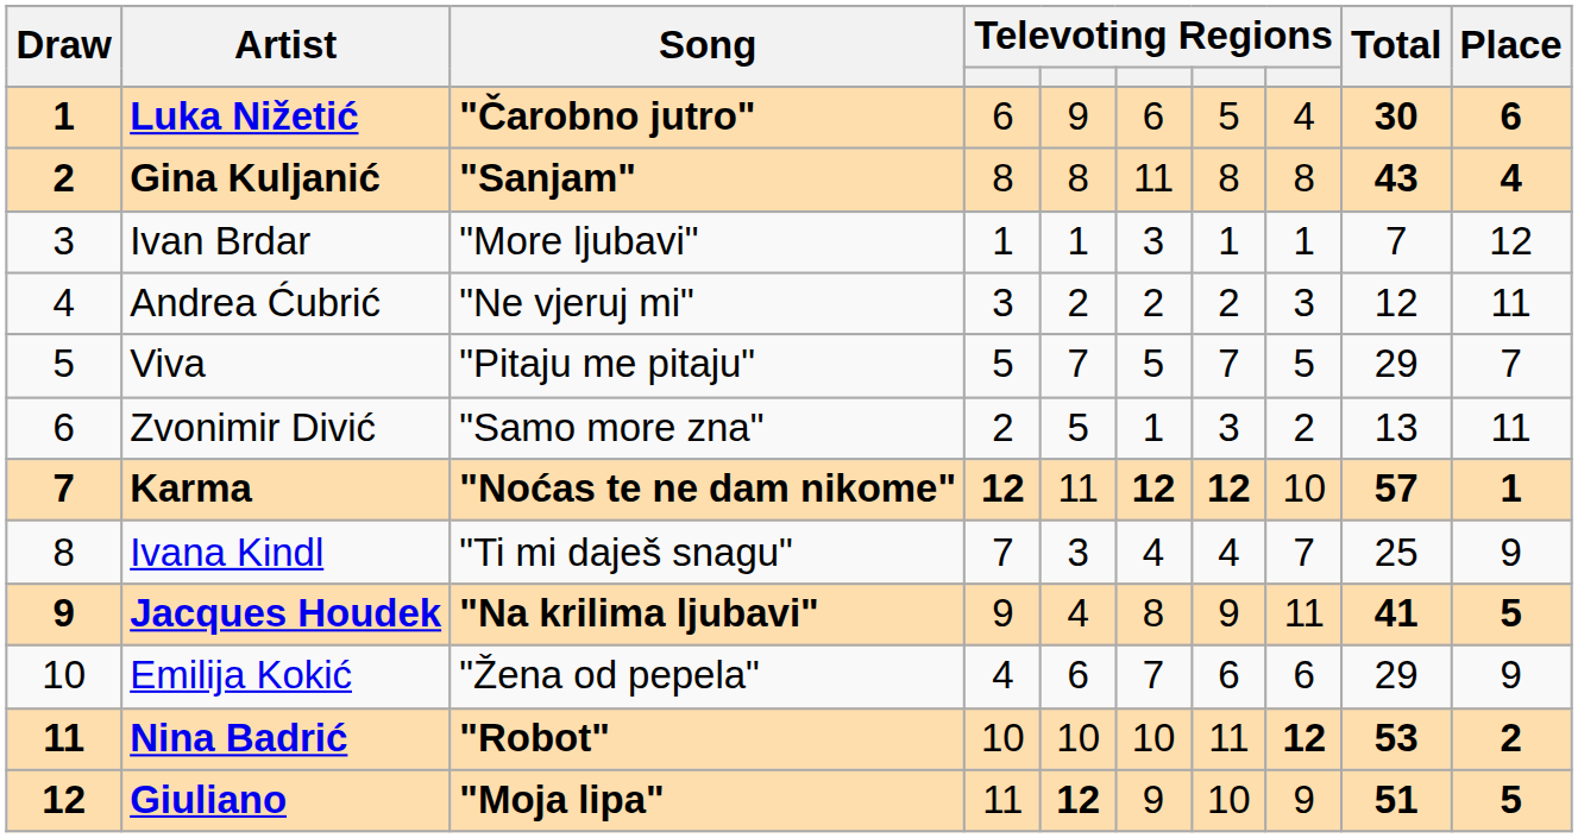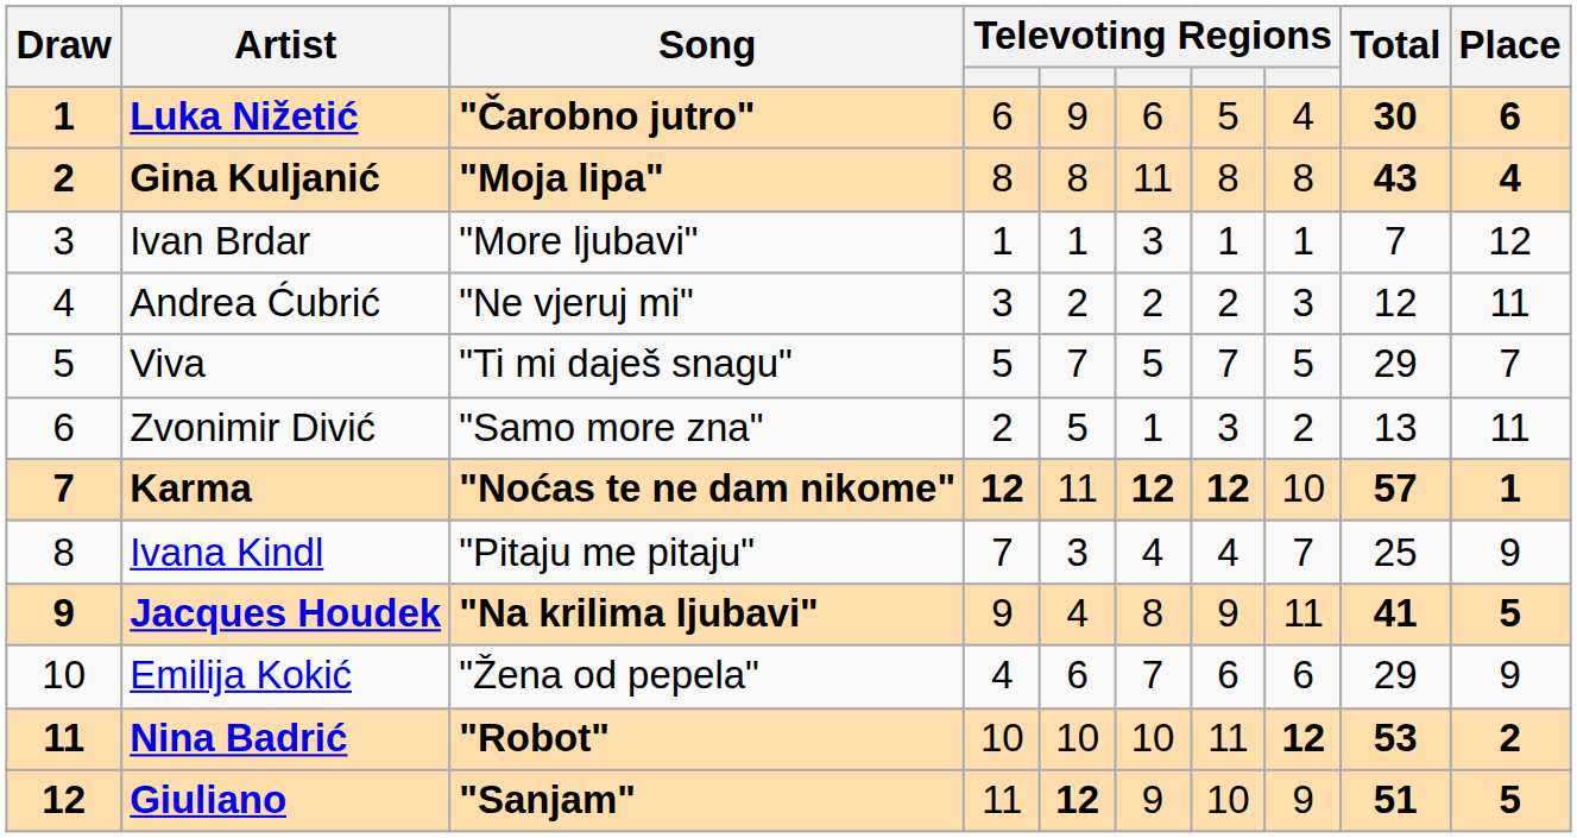 <table class="sortable wikitable" style="margin: 1em auto 1em auto; text-align:center">
 <tr>
 <th rowspan="2">Draw</th>
 <th rowspan="2">Artist</th>
 <th rowspan="2">Song</th>
 <th colspan="5">Televoting Regions</th>
 <th rowspan="2">Total</th>
 <th rowspan="2">Place</th>
 </tr>
 <tr>
 <th><abbr></abbr></th>
 <th><abbr></abbr></th>
 <th><abbr></abbr></th>
 <th><abbr></abbr></th>
 <th><abbr></abbr></th>
 </tr>
 <tr bgcolor="navajowhite">
 <td><strong>1</strong></td>
 <td align="left"><strong><a href='#'>Luka Nižetić</a></strong></td>
 <td align="left"><strong>"Čarobno jutro"</strong></td>
 <td>6</td>
 <td>9</td>
 <td>6</td>
 <td>5</td>
 <td>4</td>
 <td><strong>30</strong></td>
 <td><strong>6</strong></td>
 </tr>
 <tr bgcolor="navajowhite">
 <td><strong>2</strong></td>
 <td align="left"><strong>Gina Kuljanić</strong></td>
-<td align="left"><strong>"Sanjam"</strong></td>
+<td align="left"><strong>"Moja lipa"</strong></td>
 <td>8</td>
 <td>8</td>
 <td>11</td>
 <td>8</td>
 <td>8</td>
 <td><strong>43</strong></td>
 <td><strong>4</strong></td>
 </tr>
 <tr>
 <td>3</td>
 <td align="left">Ivan Brdar</td>
 <td align="left">"More ljubavi"</td>
 <td>1</td>
 <td>1</td>
 <td>3</td>
 <td>1</td>
 <td>1</td>
 <td>7</td>
 <td>12</td>
 </tr>
 <tr>
 <td>4</td>
 <td align="left">Andrea Ćubrić</td>
 <td align="left">"Ne vjeruj mi"</td>
 <td>3</td>
 <td>2</td>
 <td>2</td>
 <td>2</td>
 <td>3</td>
 <td>12</td>
 <td>11</td>
 </tr>
 <tr>
 <td>5</td>
 <td align="left">Viva</td>
-<td align="left">"Pitaju me pitaju"</td>
+<td align="left">"Ti mi daješ snagu"</td>
 <td>5</td>
 <td>7</td>
 <td>5</td>
 <td>7</td>
 <td>5</td>
 <td>29</td>
 <td>7</td>
 </tr>
 <tr>
 <td>6</td>
 <td align="left">Zvonimir Divić</td>
 <td align="left">"Samo more zna"</td>
 <td>2</td>
 <td>5</td>
 <td>1</td>
 <td>3</td>
 <td>2</td>
 <td>13</td>
 <td>11</td>
 </tr>
 <tr bgcolor="navajowhite">
 <td><strong>7</strong></td>
 <td align="left"><strong>Karma</strong></td>
 <td align="left"><strong>"Noćas te ne dam nikome"</strong></td>
 <td><strong>12</strong></td>
 <td>11</td>
 <td><strong>12</strong></td>
 <td><strong>12</strong></td>
 <td>10</td>
 <td><strong>57</strong></td>
 <td><strong>1</strong></td>
 </tr>
 <tr>
 <td>8</td>
 <td align="left"><a href='#'>Ivana Kindl</a></td>
-<td align="left">"Ti mi daješ snagu"</td>
+<td align="left">"Pitaju me pitaju"</td>
 <td>7</td>
 <td>3</td>
 <td>4</td>
 <td>4</td>
 <td>7</td>
 <td>25</td>
 <td>9</td>
 </tr>
 <tr bgcolor="navajowhite">
 <td><strong>9</strong></td>
 <td align="left"><strong><a href='#'>Jacques Houdek</a></strong></td>
 <td align="left"><strong>"Na krilima ljubavi"</strong></td>
 <td>9</td>
 <td>4</td>
 <td>8</td>
 <td>9</td>
 <td>11</td>
 <td><strong>41</strong></td>
 <td><strong>5</strong></td>
 </tr>
 <tr>
 <td>10</td>
 <td align="left"><a href='#'>Emilija Kokić</a></td>
 <td align="left">"Žena od pepela"</td>
 <td>4</td>
 <td>6</td>
 <td>7</td>
 <td>6</td>
 <td>6</td>
 <td>29</td>
 <td>9</td>
 </tr>
 <tr bgcolor="navajowhite">
 <td><strong>11</strong></td>
 <td align="left"><strong><a href='#'>Nina Badrić</a></strong></td>
 <td align="left"><strong>"Robot"</strong></td>
 <td>10</td>
 <td>10</td>
 <td>10</td>
 <td>11</td>
 <td><strong>12</strong></td>
 <td><strong>53</strong></td>
 <td><strong>2</strong></td>
 </tr>
 <tr bgcolor="navajowhite">
 <td><strong>12</strong></td>
 <td align="left"><a href='#'><strong>Giuliano</strong></a></td>
-<td align="left"><strong>"Moja lipa"</strong></td>
+<td align="left"><strong>"Sanjam"</strong></td>
 <td>11</td>
 <td><strong>12</strong></td>
 <td>9</td>
 <td>10</td>
 <td>9</td>
 <td><strong>51</strong></td>
 <td><strong>5</strong></td>
 </tr>
 </table>
